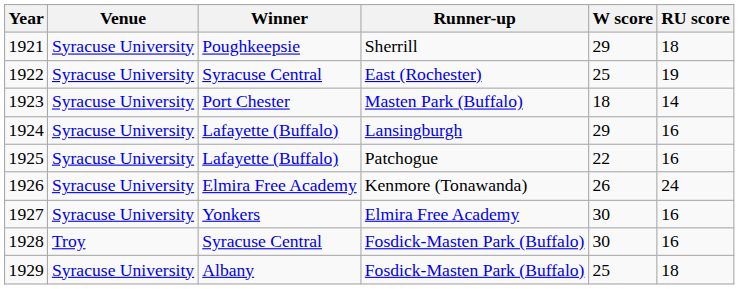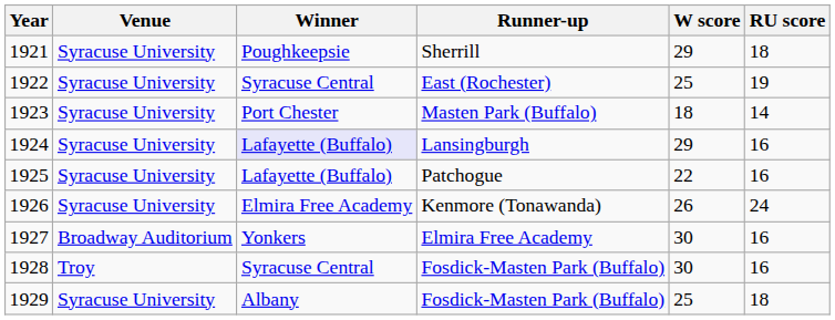 <table class="wikitable sortable" font=90%">
 <tr>
 <th><strong>Year</strong></th>
 <th><strong>Venue</strong></th>
 <th><strong>Winner</strong></th>
 <th><strong>Runner-up</strong></th>
 <th><strong>W score</strong></th>
 <th><strong>RU score</strong></th>
 </tr>
 <tr>
 <td>1921</td>
 <td><a href='#'>Syracuse University</a></td>
 <td><a href='#'>Poughkeepsie</a></td>
 <td>Sherrill</td>
 <td>29</td>
 <td>18</td>
 </tr>
 <tr>
 <td>1922</td>
 <td><a href='#'>Syracuse University</a></td>
 <td><a href='#'>Syracuse Central</a></td>
 <td><a href='#'>East (Rochester)</a></td>
 <td>25</td>
 <td>19</td>
 </tr>
 <tr>
 <td>1923</td>
 <td><a href='#'>Syracuse University</a></td>
 <td><a href='#'>Port Chester</a></td>
 <td><a href='#'>Masten Park (Buffalo)</a></td>
 <td>18</td>
 <td>14</td>
 </tr>
 <tr>
 <td>1924</td>
 <td><a href='#'>Syracuse University</a></td>
-<td><a href='#'>Lafayette (Buffalo)</a></td>
+<td style="background: lavender;"><a href='#'>Lafayette (Buffalo)</a></td>
 <td><a href='#'>Lansingburgh</a></td>
 <td>29</td>
 <td>16</td>
 </tr>
 <tr>
 <td>1925</td>
 <td><a href='#'>Syracuse University</a></td>
 <td><a href='#'>Lafayette (Buffalo)</a></td>
 <td>Patchogue</td>
 <td>22</td>
 <td>16</td>
 </tr>
 <tr>
 <td>1926</td>
 <td><a href='#'>Syracuse University</a></td>
 <td><a href='#'>Elmira Free Academy</a></td>
 <td>Kenmore (Tonawanda)</td>
 <td>26</td>
 <td>24</td>
 </tr>
 <tr>
 <td>1927</td>
-<td><a href='#'>Syracuse University</a></td>
+<td><a href='#'>Broadway Auditorium</a></td>
 <td><a href='#'>Yonkers</a></td>
 <td><a href='#'>Elmira Free Academy</a></td>
 <td>30</td>
 <td>16</td>
 </tr>
 <tr>
 <td>1928</td>
 <td><a href='#'>Troy</a></td>
 <td><a href='#'>Syracuse Central</a></td>
 <td><a href='#'>Fosdick-Masten Park (Buffalo)</a></td>
 <td>30</td>
 <td>16</td>
 </tr>
 <tr>
 <td>1929</td>
 <td><a href='#'>Syracuse University</a></td>
 <td><a href='#'>Albany</a></td>
 <td><a href='#'>Fosdick-Masten Park (Buffalo)</a></td>
 <td>25</td>
 <td>18</td>
 </tr>
 </table>
